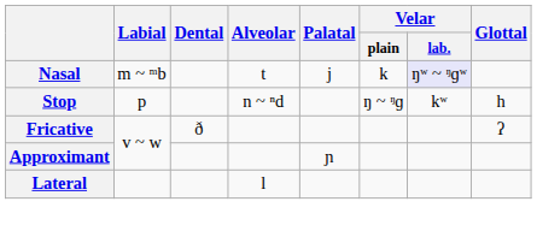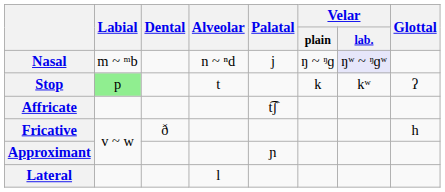 <table class="wikitable" style="text-align:center">
 <tr>
 <th rowspan="2"></th>
 <th rowspan="2"><a href='#'>Labial</a></th>
 <th rowspan="2"><a href='#'>Dental</a></th>
 <th rowspan="2"><a href='#'>Alveolar</a></th>
 <th rowspan="2"><a href='#'>Palatal</a></th>
 <th colspan="2"><a href='#'>Velar</a></th>
 <th rowspan="2"><a href='#'>Glottal</a></th>
 </tr>
 <tr>
 <th><small>plain</small></th>
 <th><small><a href='#'>lab.</a></small></th>
 </tr>
 <tr>
 <th><a href='#'>Nasal</a></th>
 <td>m ~ ᵐb</td>
 <td></td>
-<td>t</td>
+<td>n ~ ⁿd</td>
 <td>j</td>
-<td>k</td>
+<td>ŋ ~ ᵑɡ</td>
 <td style="background: lavender;">ŋʷ ~ ᵑɡʷ</td>
 <td></td>
 </tr>
 <tr>
 <th><a href='#'>Stop</a></th>
-<td>p</td>
+<td style="background: lightgreen;">p</td>
 <td></td>
-<td>n ~ ⁿd</td>
+<td>t</td>
 <td></td>
-<td>ŋ ~ ᵑɡ</td>
+<td>k</td>
 <td>kʷ</td>
-<td>h</td>
+<td>ʔ</td>
+</tr>
+<tr>
+<th><a href='#'>Affricate</a></th>
+<td></td>
+<td></td>
+<td></td>
+<td>t͡ʃ</td>
+<td></td>
+<td></td>
+<td></td>
 </tr>
 <tr>
 <th><a href='#'>Fricative</a></th>
 <td rowspan="2">v ~ w</td>
 <td>ð</td>
 <td></td>
 <td></td>
 <td></td>
 <td></td>
-<td>ʔ</td>
+<td>h</td>
 </tr>
 <tr>
 <th><a href='#'>Approximant</a></th>
 <td></td>
 <td></td>
 <td>ɲ</td>
 <td></td>
 <td></td>
 <td></td>
 </tr>
 <tr>
 <th><a href='#'>Lateral</a></th>
 <td></td>
 <td></td>
 <td>l</td>
 <td></td>
 <td></td>
 <td></td>
 <td></td>
 </tr>
 </table>
